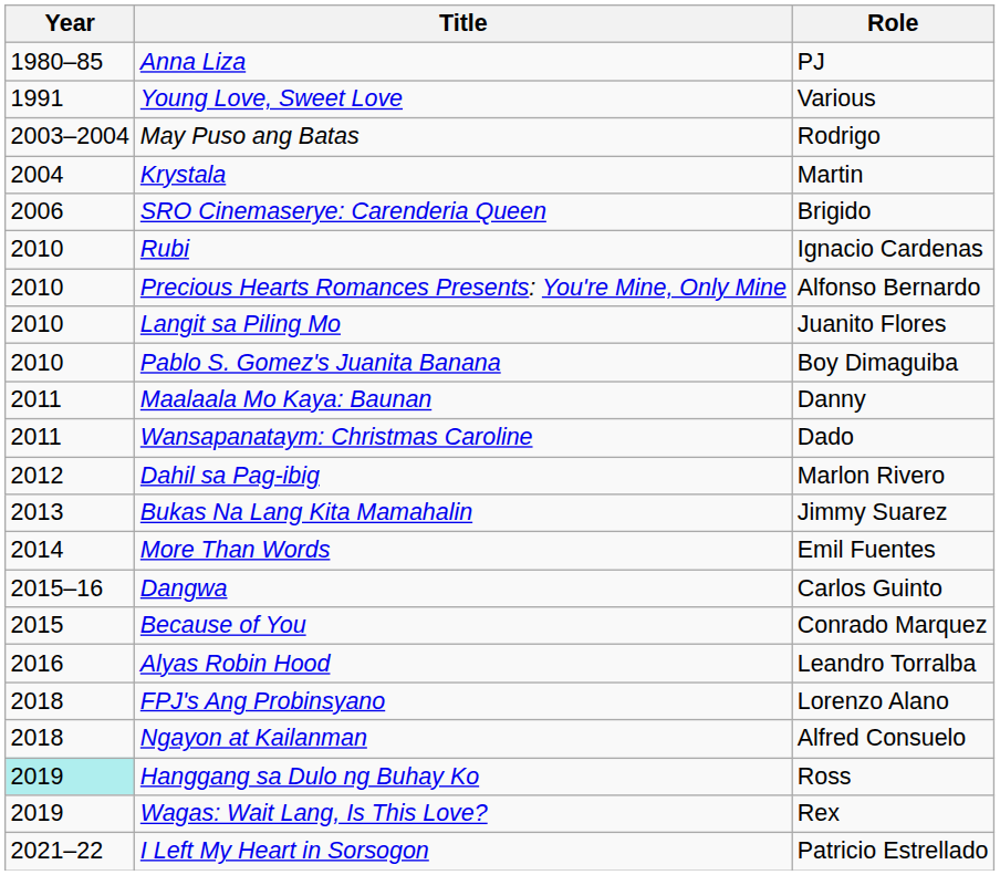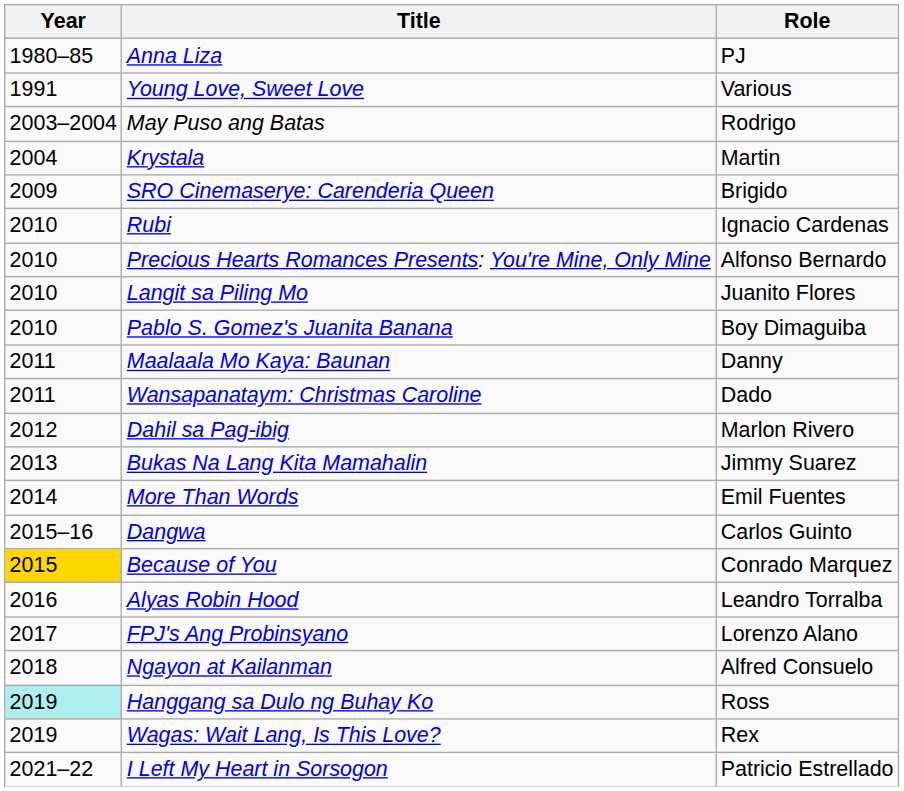 <table class="wikitable">
 <tr>
 <th>Year</th>
 <th>Title</th>
 <th>Role</th>
 </tr>
 <tr>
 <td>1980–85</td>
 <td><em><a href='#'>Anna Liza</a></em></td>
 <td>PJ</td>
 </tr>
 <tr>
 <td>1991</td>
 <td><em><a href='#'>Young Love, Sweet Love</a></em></td>
 <td>Various</td>
 </tr>
 <tr>
 <td>2003–2004</td>
 <td><em>May Puso ang Batas</em></td>
 <td>Rodrigo</td>
 </tr>
 <tr>
 <td>2004</td>
 <td><em><a href='#'>Krystala</a></em></td>
 <td>Martin</td>
 </tr>
 <tr>
-<td>2006</td>
+<td>2009</td>
 <td><em><a href='#'>SRO Cinemaserye: Carenderia Queen</a></em></td>
 <td>Brigido</td>
 </tr>
 <tr>
 <td>2010</td>
 <td><em><a href='#'>Rubi</a></em></td>
 <td>Ignacio Cardenas</td>
 </tr>
 <tr>
 <td>2010</td>
 <td><em><a href='#'>Precious Hearts Romances Presents</a>: <a href='#'>You're Mine, Only Mine</a></em></td>
 <td>Alfonso Bernardo</td>
 </tr>
 <tr>
 <td>2010</td>
 <td><em><a href='#'>Langit sa Piling Mo</a></em></td>
 <td>Juanito Flores</td>
 </tr>
 <tr>
 <td>2010</td>
 <td><em><a href='#'>Pablo S. Gomez's Juanita Banana</a></em></td>
 <td>Boy Dimaguiba</td>
 </tr>
 <tr>
 <td>2011</td>
 <td><em><a href='#'>Maalaala Mo Kaya: Baunan</a></em></td>
 <td>Danny</td>
 </tr>
 <tr>
 <td>2011</td>
 <td><em><a href='#'> Wansapanataym: Christmas Caroline</a></em></td>
 <td>Dado</td>
 </tr>
 <tr>
 <td>2012</td>
 <td><em><a href='#'>Dahil sa Pag-ibig</a></em></td>
 <td>Marlon Rivero</td>
 </tr>
 <tr>
 <td>2013</td>
 <td><em><a href='#'>Bukas Na Lang Kita Mamahalin</a></em></td>
 <td>Jimmy Suarez</td>
 </tr>
 <tr>
 <td>2014</td>
 <td><em><a href='#'>More Than Words</a></em></td>
 <td>Emil Fuentes</td>
 </tr>
 <tr>
 <td>2015–16</td>
 <td><em><a href='#'>Dangwa</a></em></td>
 <td>Carlos Guinto</td>
 </tr>
 <tr>
-<td>2015</td>
+<td style="background: gold;">2015</td>
 <td><em><a href='#'>Because of You</a></em></td>
 <td>Conrado Marquez</td>
 </tr>
 <tr>
 <td>2016</td>
 <td><em><a href='#'>Alyas Robin Hood</a></em></td>
 <td>Leandro Torralba</td>
 </tr>
 <tr>
-<td>2018</td>
+<td>2017</td>
 <td><em><a href='#'>FPJ's Ang Probinsyano</a></em></td>
 <td>Lorenzo Alano</td>
 </tr>
 <tr>
 <td>2018</td>
 <td><em><a href='#'>Ngayon at Kailanman</a></em></td>
 <td>Alfred Consuelo</td>
 </tr>
 <tr>
 <td style="background: paleturquoise;">2019</td>
 <td><em><a href='#'>Hanggang sa Dulo ng Buhay Ko</a></em></td>
 <td>Ross</td>
 </tr>
 <tr>
 <td>2019</td>
 <td><em><a href='#'>Wagas: Wait Lang, Is This Love?</a></em></td>
 <td>Rex</td>
 </tr>
 <tr>
 <td>2021–22</td>
 <td><em><a href='#'>I Left My Heart in Sorsogon</a></em></td>
 <td>Patricio Estrellado</td>
 </tr>
 </table>
